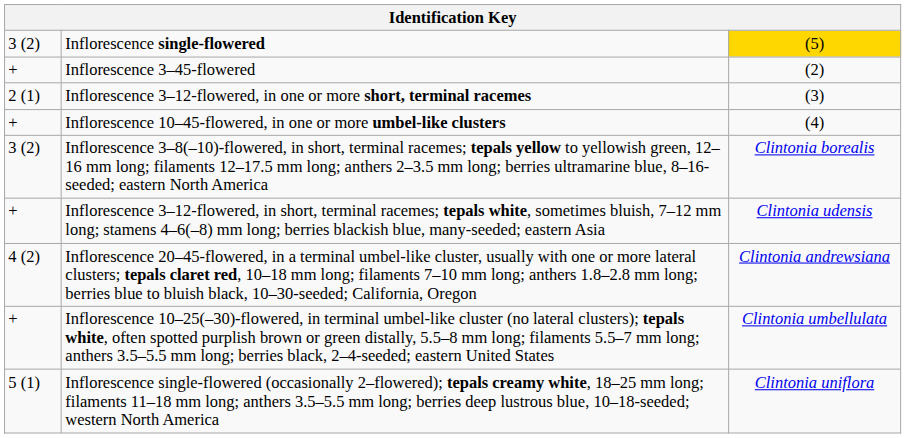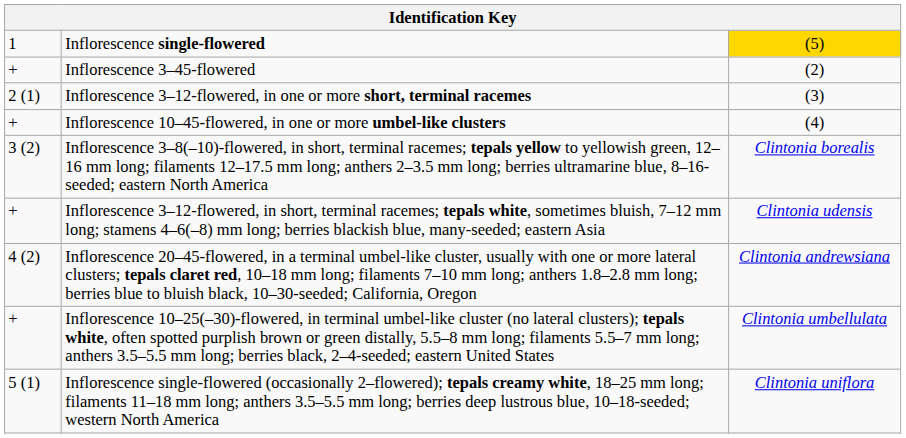 <table class="wikitable">
 <tr>
 <th colspan="3">Identification Key</th>
 </tr>
 <tr>
-<td style="vertical-align: top; text-align: left; width: 3em;">3 (2)</td>
+<td style="vertical-align: top; text-align: left; width: 3em;">1</td>
 <td style="vertical-align: top; text-align: left; width: 40em;">Inflorescence <strong>single-flowered</strong></td>
 <td style="background: gold; vertical-align: top; text-align: center; width: 10em; white-space: nowrap;">(5)</td>
 </tr>
 <tr>
 <td style="vertical-align: top; text-align: left; width: 3em;">+</td>
 <td style="vertical-align: top; text-align: left; width: 40em;">Inflorescence 3–45-flowered</td>
 <td style="vertical-align: top; text-align: center; width: 10em; white-space: nowrap;">(2)</td>
 </tr>
 <tr>
 <td style="vertical-align: top; text-align: left; width: 3em;">2 (1)</td>
 <td style="vertical-align: top; text-align: left; width: 40em;">Inflorescence 3–12-flowered, in one or more <strong>short, terminal racemes</strong></td>
 <td style="vertical-align: top; text-align: center; width: 10em; white-space: nowrap;">(3)</td>
 </tr>
 <tr>
 <td style="vertical-align: top; text-align: left; width: 3em;">+</td>
 <td style="vertical-align: top; text-align: left; width: 40em;">Inflorescence 10–45-flowered, in one or more <strong>umbel-like clusters</strong></td>
 <td style="vertical-align: top; text-align: center; width: 10em; white-space: nowrap;">(4)</td>
 </tr>
 <tr>
 <td style="vertical-align: top; text-align: left; width: 3em;">3 (2)</td>
 <td style="vertical-align: top; text-align: left; width: 40em;">Inflorescence 3–8(–10)-flowered, in short, terminal racemes; <strong>tepals yellow</strong> to yellowish green, 12–16 mm long; filaments 12–17.5 mm long; anthers 2–3.5 mm long; berries ultramarine blue, 8–16-seeded; eastern North America</td>
 <td style="vertical-align: top; text-align: center; width: 10em; white-space: nowrap;"><em><a href='#'>Clintonia borealis</a></em></td>
 </tr>
 <tr>
 <td style="vertical-align: top; text-align: left; width: 3em;">+</td>
 <td style="vertical-align: top; text-align: left; width: 40em;">Inflorescence 3–12-flowered, in short, terminal racemes; <strong>tepals white</strong>, sometimes bluish, 7–12 mm long; stamens 4–6(–8) mm long; berries blackish blue, many-seeded; eastern Asia</td>
 <td style="vertical-align: top; text-align: center; width: 10em; white-space: nowrap;"><em><a href='#'>Clintonia udensis</a></em></td>
 </tr>
 <tr>
 <td style="vertical-align: top; text-align: left; width: 3em;">4 (2)</td>
 <td style="vertical-align: top; text-align: left; width: 40em;">Inflorescence 20–45-flowered, in a terminal umbel-like cluster, usually with one or more lateral clusters; <strong>tepals claret red</strong>, 10–18 mm long; filaments 7–10 mm long; anthers 1.8–2.8 mm long; berries blue to bluish black, 10–30-seeded; California, Oregon</td>
 <td style="vertical-align: top; text-align: center; width: 10em; white-space: nowrap;"><em><a href='#'>Clintonia andrewsiana</a></em></td>
 </tr>
 <tr>
 <td style="vertical-align: top; text-align: left; width: 3em;">+</td>
 <td style="vertical-align: top; text-align: left; width: 40em;">Inflorescence 10–25(–30)-flowered, in terminal umbel-like cluster (no lateral clusters); <strong>tepals white</strong>, often spotted purplish brown or green distally, 5.5–8 mm long; filaments 5.5–7 mm long; anthers 3.5–5.5 mm long; berries black, 2–4-seeded; eastern United States</td>
 <td style="vertical-align: top; text-align: center; width: 10em; white-space: nowrap;"><em><a href='#'>Clintonia umbellulata</a></em></td>
 </tr>
 <tr>
 <td style="vertical-align: top; text-align: left; width: 3em;">5 (1)</td>
 <td style="vertical-align: top; text-align: left; width: 40em;">Inflorescence single-flowered (occasionally 2–flowered); <strong>tepals creamy white</strong>, 18–25 mm long; filaments 11–18 mm long; anthers 3.5–5.5 mm long; berries deep lustrous blue, 10–18-seeded; western North America</td>
 <td style="vertical-align: top; text-align: center; width: 10em; white-space: nowrap;"><em><a href='#'>Clintonia uniflora</a></em></td>
 </tr>
 </table>
